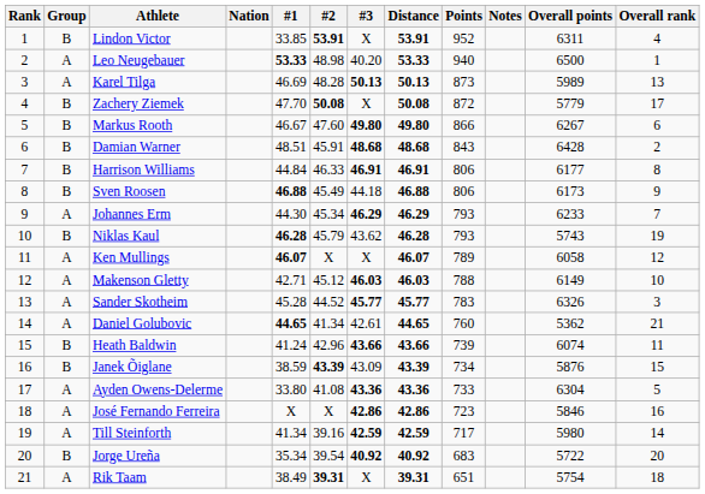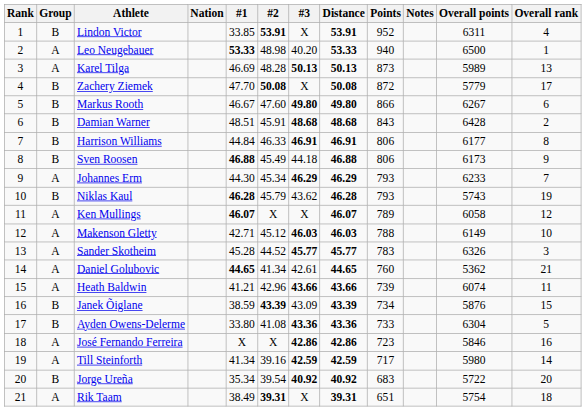 <table class="wikitable sortable" style="text-align:center">
 <tr>
 <th>Rank</th>
 <th>Group</th>
 <th>Athlete</th>
 <th>Nation</th>
 <th>#1</th>
 <th>#2</th>
 <th>#3</th>
 <th>Distance</th>
 <th>Points</th>
 <th>Notes</th>
 <th>Overall points</th>
 <th>Overall rank</th>
 </tr>
 <tr>
 <td>1</td>
 <td>B</td>
 <td align="left"><a href='#'>Lindon Victor</a></td>
 <td align="left"></td>
 <td>33.85</td>
 <td><strong>53.91</strong></td>
 <td>X</td>
 <td><strong>53.91</strong></td>
 <td>952</td>
 <td></td>
 <td>6311</td>
 <td>4</td>
 </tr>
 <tr>
 <td>2</td>
 <td>A</td>
 <td align="left"><a href='#'>Leo Neugebauer</a></td>
 <td align="left"></td>
 <td><strong>53.33</strong></td>
 <td>48.98</td>
 <td>40.20</td>
 <td><strong>53.33</strong></td>
 <td>940</td>
 <td></td>
 <td>6500</td>
 <td>1</td>
 </tr>
 <tr>
 <td>3</td>
 <td>A</td>
 <td align="left"><a href='#'>Karel Tilga</a></td>
 <td align="left"></td>
 <td>46.69</td>
 <td>48.28</td>
 <td><strong>50.13</strong></td>
 <td><strong>50.13</strong></td>
 <td>873</td>
 <td></td>
 <td>5989</td>
 <td>13</td>
 </tr>
 <tr>
 <td>4</td>
 <td>B</td>
 <td align="left"><a href='#'>Zachery Ziemek</a></td>
 <td align="left"></td>
 <td>47.70</td>
 <td><strong>50.08</strong></td>
 <td>X</td>
 <td><strong>50.08</strong></td>
 <td>872</td>
 <td></td>
 <td>5779</td>
 <td>17</td>
 </tr>
 <tr>
 <td>5</td>
 <td>B</td>
 <td align="left"><a href='#'>Markus Rooth</a></td>
 <td align="left"></td>
 <td>46.67</td>
 <td>47.60</td>
 <td><strong>49.80</strong></td>
 <td><strong>49.80</strong></td>
 <td>866</td>
 <td></td>
 <td>6267</td>
 <td>6</td>
 </tr>
 <tr>
 <td>6</td>
 <td>B</td>
 <td align="left"><a href='#'>Damian Warner</a></td>
 <td align="left"></td>
 <td>48.51</td>
 <td>45.91</td>
 <td><strong>48.68</strong></td>
 <td><strong>48.68</strong></td>
 <td>843</td>
 <td></td>
 <td>6428</td>
 <td>2</td>
 </tr>
 <tr>
 <td>7</td>
 <td>B</td>
 <td align="left"><a href='#'>Harrison Williams</a></td>
 <td align="left"></td>
 <td>44.84</td>
 <td>46.33</td>
 <td><strong>46.91</strong></td>
 <td><strong>46.91</strong></td>
 <td>806</td>
 <td></td>
 <td>6177</td>
 <td>8</td>
 </tr>
 <tr>
 <td>8</td>
 <td>B</td>
 <td align="left"><a href='#'>Sven Roosen</a></td>
 <td align="left"></td>
 <td><strong>46.88</strong></td>
 <td>45.49</td>
 <td>44.18</td>
 <td><strong>46.88</strong></td>
 <td>806</td>
 <td></td>
 <td>6173</td>
 <td>9</td>
 </tr>
 <tr>
 <td>9</td>
 <td>A</td>
 <td align="left"><a href='#'>Johannes Erm</a></td>
 <td align="left"></td>
 <td>44.30</td>
 <td>45.34</td>
 <td><strong>46.29</strong></td>
 <td><strong>46.29</strong></td>
 <td>793</td>
 <td></td>
 <td>6233</td>
 <td>7</td>
 </tr>
 <tr>
 <td>10</td>
 <td>B</td>
 <td align="left"><a href='#'>Niklas Kaul</a></td>
 <td align="left"></td>
 <td><strong>46.28</strong></td>
 <td>45.79</td>
 <td>43.62</td>
 <td><strong>46.28</strong></td>
 <td>793</td>
 <td></td>
 <td>5743</td>
 <td>19</td>
 </tr>
 <tr>
 <td>11</td>
 <td>A</td>
 <td align="left"><a href='#'>Ken Mullings</a></td>
 <td align="left"></td>
 <td><strong>46.07</strong></td>
 <td>X</td>
 <td>X</td>
 <td><strong>46.07</strong></td>
 <td>789</td>
 <td></td>
 <td>6058</td>
 <td>12</td>
 </tr>
 <tr>
 <td>12</td>
 <td>A</td>
 <td align="left"><a href='#'>Makenson Gletty</a></td>
 <td align="left"></td>
 <td>42.71</td>
 <td>45.12</td>
 <td><strong>46.03</strong></td>
 <td><strong>46.03</strong></td>
 <td>788</td>
 <td></td>
 <td>6149</td>
 <td>10</td>
 </tr>
 <tr>
 <td>13</td>
 <td>A</td>
 <td align="left"><a href='#'>Sander Skotheim</a></td>
 <td align="left"></td>
 <td>45.28</td>
 <td>44.52</td>
 <td><strong>45.77</strong></td>
 <td><strong>45.77</strong></td>
 <td>783</td>
 <td></td>
 <td>6326</td>
 <td>3</td>
 </tr>
 <tr>
 <td>14</td>
 <td>A</td>
 <td align="left"><a href='#'>Daniel Golubovic</a></td>
 <td align="left"></td>
 <td><strong>44.65</strong></td>
 <td>41.34</td>
 <td>42.61</td>
 <td><strong>44.65</strong></td>
 <td>760</td>
 <td></td>
 <td>5362</td>
 <td>21</td>
 </tr>
 <tr>
 <td>15</td>
-<td>B</td>
+<td>A</td>
 <td align="left"><a href='#'>Heath Baldwin</a></td>
 <td align="left"></td>
-<td>41.24</td>
+<td>41.21</td>
 <td>42.96</td>
 <td><strong>43.66</strong></td>
 <td><strong>43.66</strong></td>
 <td>739</td>
 <td></td>
 <td>6074</td>
 <td>11</td>
 </tr>
 <tr>
 <td>16</td>
 <td>B</td>
 <td align="left"><a href='#'>Janek Õiglane</a></td>
 <td align="left"></td>
 <td>38.59</td>
 <td><strong>43.39</strong></td>
 <td>43.09</td>
 <td><strong>43.39</strong></td>
 <td>734</td>
 <td></td>
 <td>5876</td>
 <td>15</td>
 </tr>
 <tr>
 <td>17</td>
-<td>A</td>
+<td>B</td>
 <td align="left"><a href='#'>Ayden Owens-Delerme</a></td>
 <td align="left"></td>
 <td>33.80</td>
 <td>41.08</td>
 <td><strong>43.36</strong></td>
 <td><strong>43.36</strong></td>
 <td>733</td>
 <td></td>
 <td>6304</td>
 <td>5</td>
 </tr>
 <tr>
 <td>18</td>
 <td>A</td>
 <td align="left"><a href='#'>José Fernando Ferreira</a></td>
 <td align="left"></td>
 <td>X</td>
 <td>X</td>
 <td><strong>42.86</strong></td>
 <td><strong>42.86</strong></td>
 <td>723</td>
 <td></td>
 <td>5846</td>
 <td>16</td>
 </tr>
 <tr>
 <td>19</td>
 <td>A</td>
 <td align="left"><a href='#'>Till Steinforth</a></td>
 <td align="left"></td>
 <td>41.34</td>
 <td>39.16</td>
 <td><strong>42.59</strong></td>
 <td><strong>42.59</strong></td>
 <td>717</td>
 <td></td>
 <td>5980</td>
 <td>14</td>
 </tr>
 <tr>
 <td>20</td>
 <td>B</td>
 <td align="left"><a href='#'>Jorge Ureña</a></td>
 <td align="left"></td>
 <td>35.34</td>
 <td>39.54</td>
 <td><strong>40.92</strong></td>
 <td><strong>40.92</strong></td>
 <td>683</td>
 <td></td>
 <td>5722</td>
 <td>20</td>
 </tr>
 <tr>
 <td>21</td>
 <td>A</td>
 <td align="left"><a href='#'>Rik Taam</a></td>
 <td align="left"></td>
 <td>38.49</td>
 <td><strong>39.31</strong></td>
 <td>X</td>
 <td><strong>39.31</strong></td>
 <td>651</td>
 <td></td>
 <td>5754</td>
 <td>18</td>
 </tr>
 </table>
